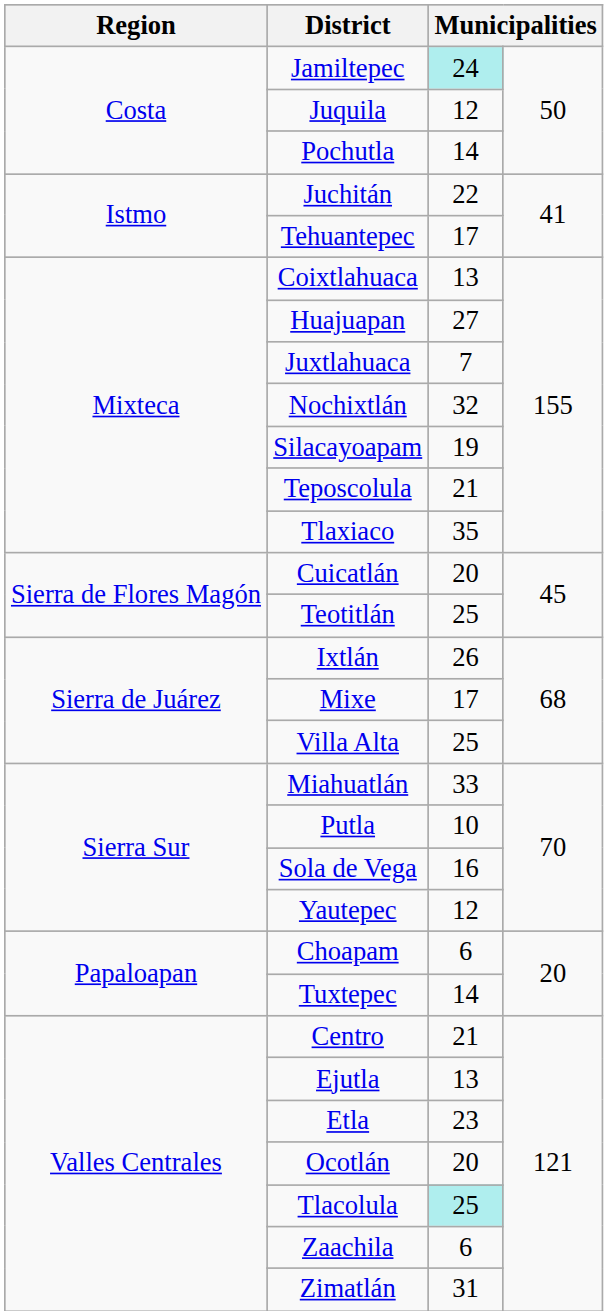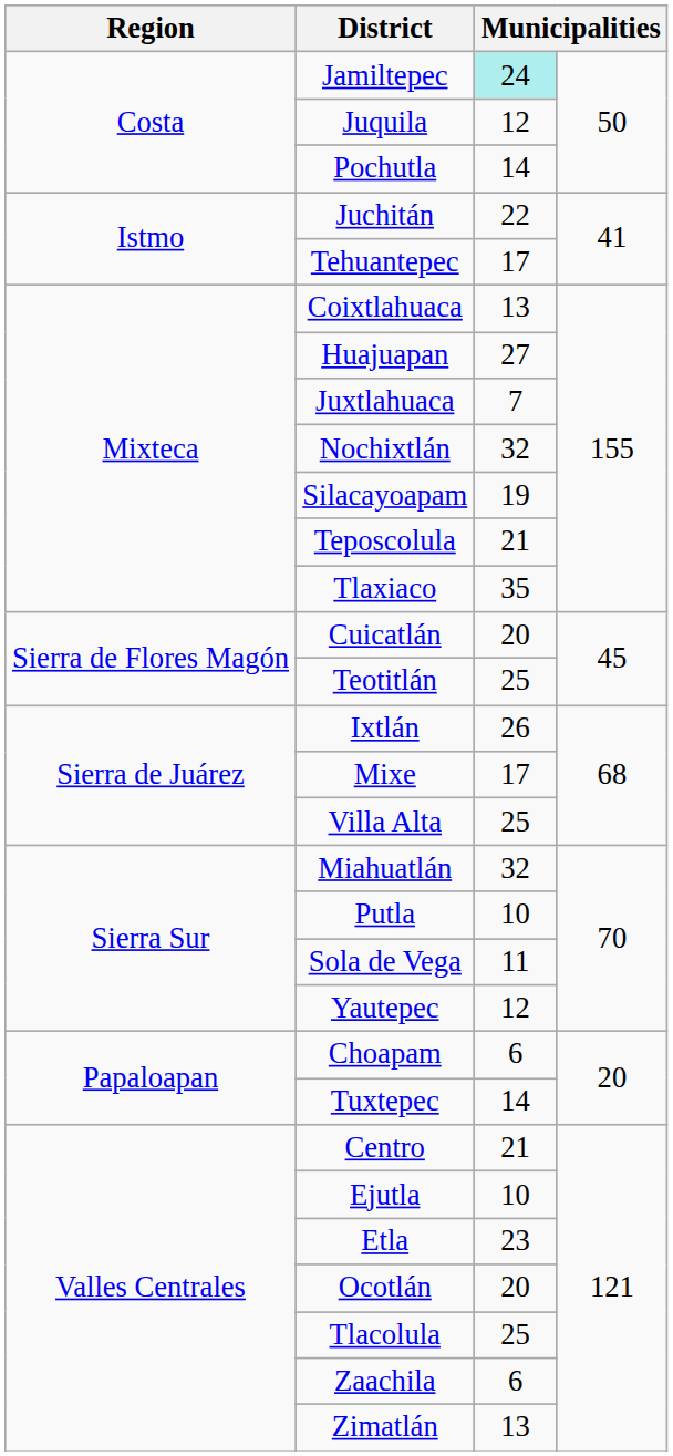 <table class=wikitable style="text-align:center;">
 <tr>
 <th>Region</th>
 <th>District</th>
 <th colspan=2>Municipalities</th>
 </tr>
 <tr>
 <td rowspan=3><a href='#'>Costa</a></td>
 <td><a href='#'>Jamiltepec</a></td>
 <td style="background: paleturquoise;">24</td>
 <td rowspan=3>50</td>
 </tr>
 <tr>
 <td><a href='#'>Juquila</a></td>
 <td>12</td>
 </tr>
 <tr>
 <td><a href='#'>Pochutla</a></td>
 <td>14</td>
 </tr>
 <tr>
 <td rowspan=2><a href='#'>Istmo</a></td>
 <td><a href='#'>Juchitán</a></td>
 <td>22</td>
 <td rowspan=2>41</td>
 </tr>
 <tr>
 <td><a href='#'>Tehuantepec</a></td>
 <td>17</td>
 </tr>
 <tr>
 <td rowspan=7><a href='#'>Mixteca</a></td>
 <td><a href='#'>Coixtlahuaca</a></td>
 <td>13</td>
 <td rowspan=7>155</td>
 </tr>
 <tr>
 <td><a href='#'>Huajuapan</a></td>
 <td>27</td>
 </tr>
 <tr>
 <td><a href='#'>Juxtlahuaca</a></td>
 <td>7</td>
 </tr>
 <tr>
 <td><a href='#'>Nochixtlán</a></td>
 <td>32</td>
 </tr>
 <tr>
 <td><a href='#'>Silacayoapam</a></td>
 <td>19</td>
 </tr>
 <tr>
 <td><a href='#'>Teposcolula</a></td>
 <td>21</td>
 </tr>
 <tr>
 <td><a href='#'>Tlaxiaco</a></td>
 <td>35</td>
 </tr>
 <tr>
 <td rowspan=2><a href='#'>Sierra de Flores Magón</a></td>
 <td><a href='#'>Cuicatlán</a></td>
 <td>20</td>
 <td rowspan=2>45</td>
 </tr>
 <tr>
 <td><a href='#'>Teotitlán</a></td>
 <td>25</td>
 </tr>
 <tr>
 <td rowspan=3><a href='#'>Sierra de Juárez</a></td>
 <td><a href='#'>Ixtlán</a></td>
 <td>26</td>
 <td rowspan=3>68</td>
 </tr>
 <tr>
 <td><a href='#'>Mixe</a></td>
 <td>17</td>
 </tr>
 <tr>
 <td><a href='#'>Villa Alta</a></td>
 <td>25</td>
 </tr>
 <tr>
 <td rowspan=4><a href='#'>Sierra Sur</a></td>
 <td><a href='#'>Miahuatlán</a></td>
-<td>33</td>
+<td>32</td>
 <td rowspan=4>70</td>
 </tr>
 <tr>
 <td><a href='#'>Putla</a></td>
 <td>10</td>
 </tr>
 <tr>
 <td><a href='#'>Sola de Vega</a></td>
-<td>16</td>
+<td>11</td>
 </tr>
 <tr>
 <td><a href='#'>Yautepec</a></td>
 <td>12</td>
 </tr>
 <tr>
 <td rowspan=2><a href='#'>Papaloapan</a></td>
 <td><a href='#'>Choapam</a></td>
 <td>6</td>
 <td rowspan=2>20</td>
 </tr>
 <tr>
 <td><a href='#'>Tuxtepec</a></td>
 <td>14</td>
 </tr>
 <tr>
 <td rowspan=7><a href='#'>Valles Centrales</a></td>
 <td><a href='#'>Centro</a></td>
 <td>21</td>
 <td rowspan=7>121</td>
 </tr>
 <tr>
 <td><a href='#'>Ejutla</a></td>
-<td>13</td>
+<td>10</td>
 </tr>
 <tr>
 <td><a href='#'>Etla</a></td>
 <td>23</td>
 </tr>
 <tr>
 <td><a href='#'>Ocotlán</a></td>
 <td>20</td>
 </tr>
 <tr>
 <td><a href='#'>Tlacolula</a></td>
-<td style="background: paleturquoise;">25</td>
+<td>25</td>
 </tr>
 <tr>
 <td><a href='#'>Zaachila</a></td>
 <td>6</td>
 </tr>
 <tr>
 <td><a href='#'>Zimatlán</a></td>
-<td>31</td>
+<td>13</td>
 </tr>
 </table>
